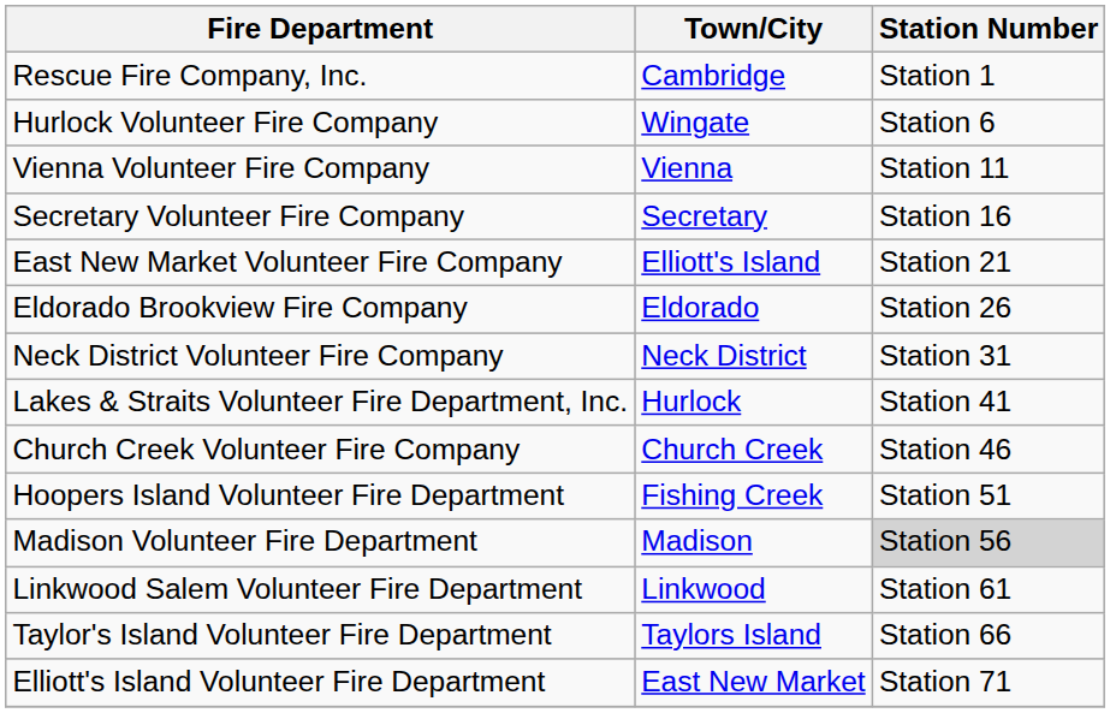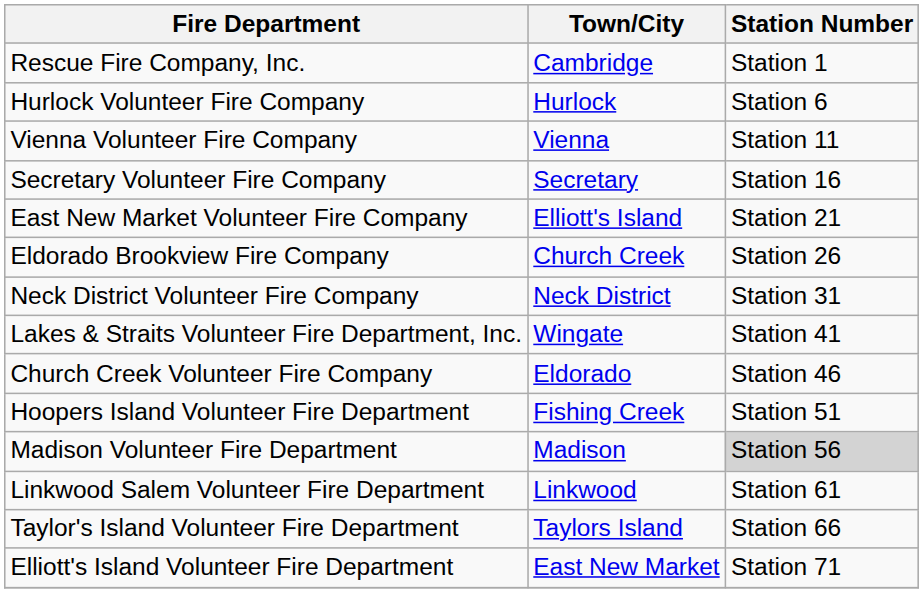 <table class="wikitable">
 <tr>
 <th>Fire Department</th>
 <th>Town/City</th>
 <th>Station Number</th>
 </tr>
 <tr>
 <td>Rescue Fire Company, Inc.</td>
 <td><a href='#'>Cambridge</a></td>
 <td>Station 1</td>
 </tr>
 <tr>
 <td>Hurlock Volunteer Fire Company</td>
-<td><a href='#'>Wingate</a></td>
+<td><a href='#'>Hurlock</a></td>
 <td>Station 6</td>
 </tr>
 <tr>
 <td>Vienna Volunteer Fire Company</td>
 <td><a href='#'>Vienna</a></td>
 <td>Station 11</td>
 </tr>
 <tr>
 <td>Secretary Volunteer Fire Company</td>
 <td><a href='#'>Secretary</a></td>
 <td>Station 16</td>
 </tr>
 <tr>
 <td>East New Market Volunteer Fire Company</td>
 <td><a href='#'>Elliott's Island</a></td>
 <td>Station 21</td>
 </tr>
 <tr>
 <td>Eldorado Brookview Fire Company</td>
-<td><a href='#'>Eldorado</a></td>
+<td><a href='#'>Church Creek</a></td>
 <td>Station 26</td>
 </tr>
 <tr>
 <td>Neck District Volunteer Fire Company</td>
 <td><a href='#'>Neck District</a></td>
 <td>Station 31</td>
 </tr>
 <tr>
 <td>Lakes & Straits Volunteer Fire Department, Inc.</td>
-<td><a href='#'>Hurlock</a></td>
+<td><a href='#'>Wingate</a></td>
 <td>Station 41</td>
 </tr>
 <tr>
 <td>Church Creek Volunteer Fire Company</td>
-<td><a href='#'>Church Creek</a></td>
+<td><a href='#'>Eldorado</a></td>
 <td>Station 46</td>
 </tr>
 <tr>
 <td>Hoopers Island Volunteer Fire Department</td>
 <td><a href='#'>Fishing Creek</a></td>
 <td>Station 51</td>
 </tr>
 <tr>
 <td>Madison Volunteer Fire Department</td>
 <td><a href='#'>Madison</a></td>
 <td style="background: lightgrey;">Station 56</td>
 </tr>
 <tr>
 <td>Linkwood Salem Volunteer Fire Department</td>
 <td><a href='#'>Linkwood</a></td>
 <td>Station 61</td>
 </tr>
 <tr>
 <td>Taylor's Island Volunteer Fire Department</td>
 <td><a href='#'>Taylors Island</a></td>
 <td>Station 66</td>
 </tr>
 <tr>
 <td>Elliott's Island Volunteer Fire Department</td>
 <td><a href='#'>East New Market</a></td>
 <td>Station 71</td>
 </tr>
 <tr>
 </tr>
 </table>
